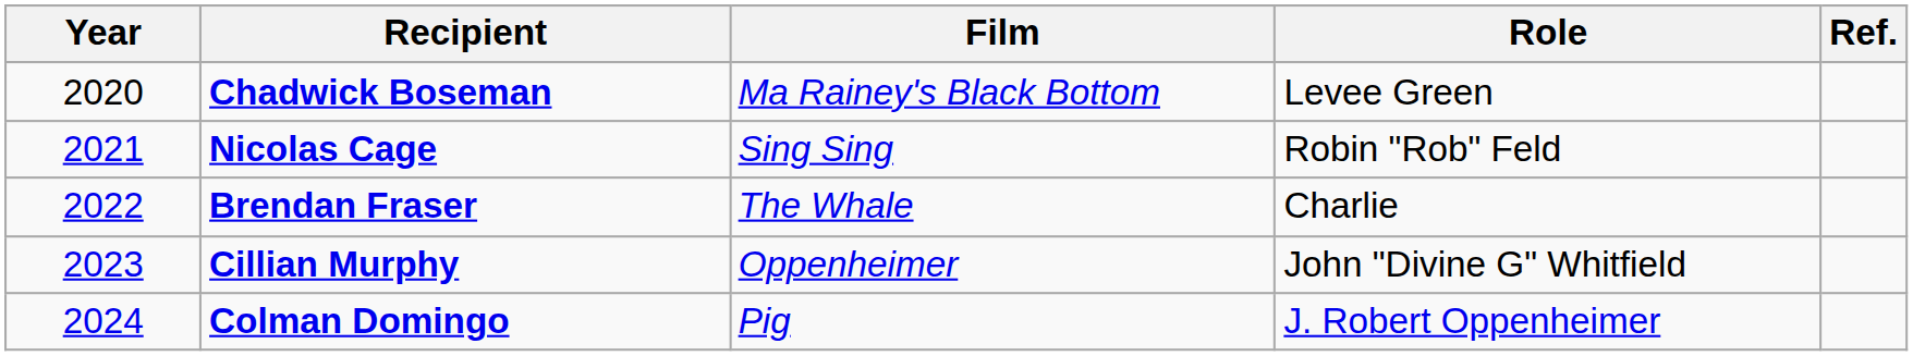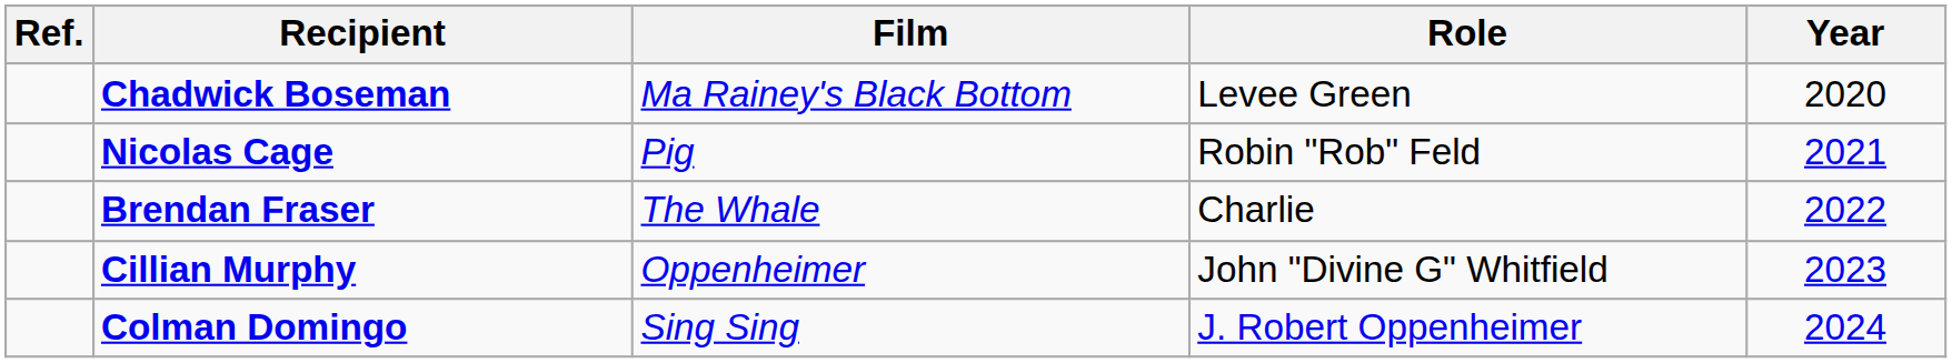 <table class="wikitable" width="95%" cellpadding="5">
 <tr>
-<th width="100"><strong>Year</strong></th>
+<th>Ref.</th>
 <th width="300"><strong>Recipient</strong></th>
 <th width="300"><strong>Film</strong></th>
 <th width="300"><strong>Role</strong></th>
-<th>Ref.</th>
+<th width="100"><strong>Year</strong></th>
 </tr>
 <tr>
-<td style="text-align:center;">2020</td>
+<td></td>
 <td><strong><a href='#'>Chadwick Boseman</a></strong></td>
 <td><em><a href='#'>Ma Rainey's Black Bottom</a></em></td>
 <td>Levee Green</td>
-<td></td>
+<td style="text-align:center;">2020</td>
 </tr>
 <tr>
+<td></td>
+<td><strong><a href='#'>Nicolas Cage</a></strong></td>
+<td><em><a href='#'>Pig</a></em></td>
+<td>Robin "Rob" Feld</td>
 <td style="text-align:center;"><a href='#'>2021</a></td>
-<td><strong><a href='#'>Nicolas Cage</a></strong></td>
-<td><em><a href='#'>Sing Sing</a></em></td>
-<td>Robin "Rob" Feld</td>
-<td></td>
 </tr>
 <tr>
-<td style="text-align:center;"><a href='#'>2022</a></td>
+<td></td>
 <td><strong><a href='#'>Brendan Fraser</a></strong></td>
 <td><em><a href='#'>The Whale</a></em></td>
 <td>Charlie</td>
-<td></td>
+<td style="text-align:center;"><a href='#'>2022</a></td>
 </tr>
 <tr>
-<td style="text-align:center;"><a href='#'>2023</a></td>
+<td></td>
 <td><strong><a href='#'>Cillian Murphy</a></strong></td>
 <td><em><a href='#'>Oppenheimer</a></em></td>
 <td>John "Divine G" Whitfield</td>
-<td></td>
+<td style="text-align:center;"><a href='#'>2023</a></td>
 </tr>
 <tr>
+<td></td>
+<td><strong><a href='#'>Colman Domingo</a></strong></td>
+<td><em><a href='#'>Sing Sing</a></em></td>
+<td><a href='#'>J. Robert Oppenheimer</a></td>
 <td style="text-align:center;"><a href='#'>2024</a></td>
-<td><strong><a href='#'>Colman Domingo</a></strong></td>
-<td><em><a href='#'>Pig</a></em></td>
-<td><a href='#'>J. Robert Oppenheimer</a></td>
-<td></td>
 </tr>
 </table>
